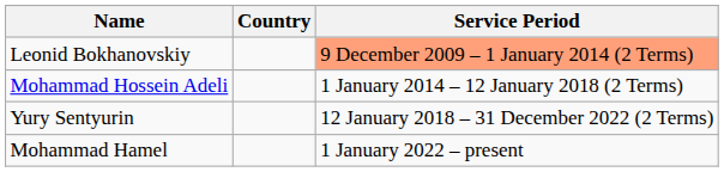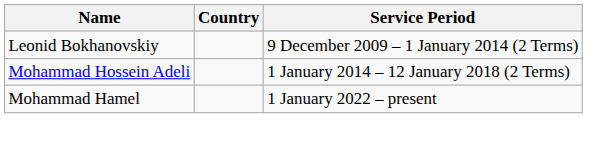 <table class="wikitable">
 <tr>
 <th>Name</th>
 <th>Country</th>
 <th>Service Period</th>
 </tr>
 <tr>
 <td>Leonid Bokhanovskiy</td>
 <td></td>
-<td style="background: lightsalmon;">9 December 2009 – 1 January 2014 (2 Terms)</td>
+<td>9 December 2009 – 1 January 2014 (2 Terms)</td>
 </tr>
 <tr>
 <td><a href='#'>Mohammad Hossein Adeli</a></td>
 <td></td>
 <td>1 January 2014 – 12 January 2018 (2 Terms)</td>
 </tr>
 <tr>
-<td>Yury Sentyurin</td>
-<td></td>
-<td>12 January 2018 – 31 December 2022 (2 Terms)</td>
-</tr>
-<tr>
 <td>Mohammad Hamel</td>
 <td></td>
 <td>1 January 2022 – present</td>
 </tr>
 </table>
